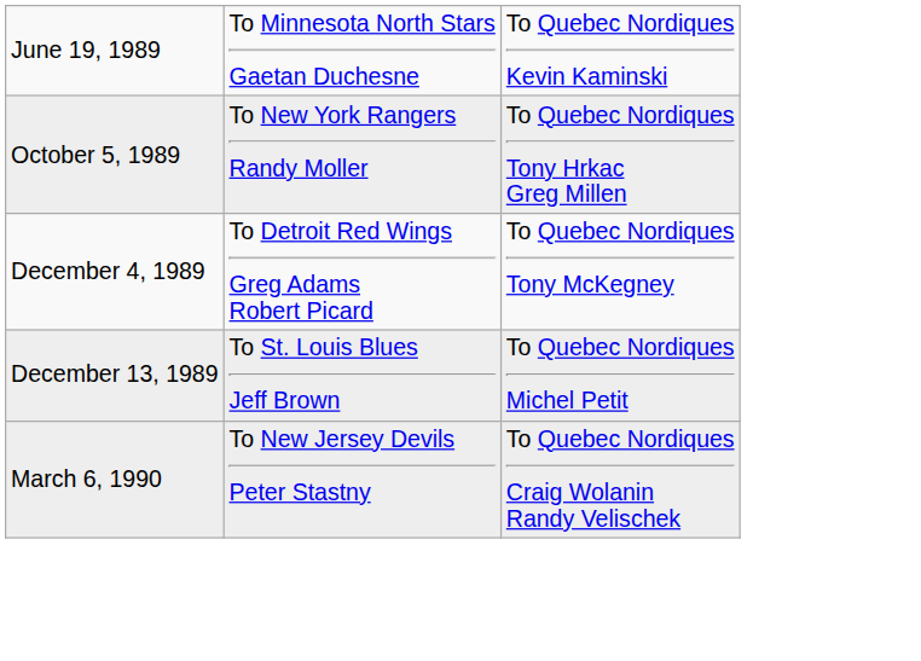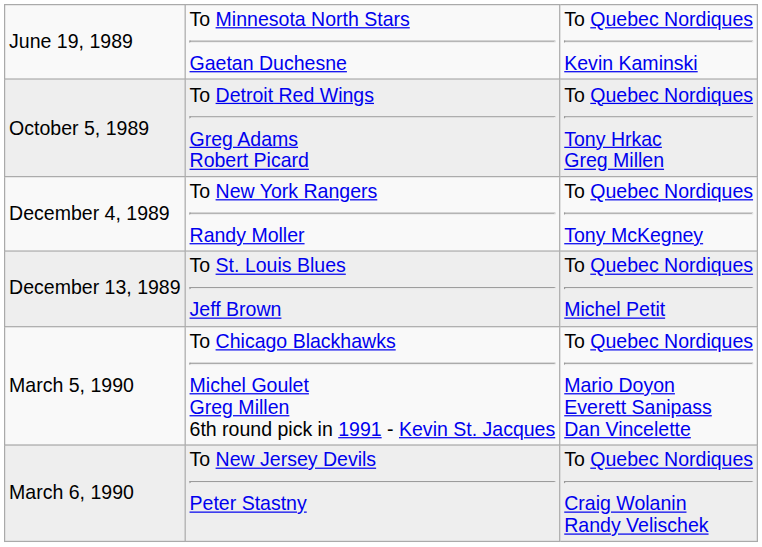 <table class="wikitable">
 <tr>
 <td>June 19, 1989</td>
 <td valign="top">To <a href='#'>Minnesota North Stars</a><hr><a href='#'>Gaetan Duchesne</a></td>
 <td valign="top">To <a href='#'>Quebec Nordiques</a><hr><a href='#'>Kevin Kaminski</a></td>
 </tr>
 <tr style="background:#eee;">
 <td>October 5, 1989</td>
-<td valign="top">To <a href='#'>New York Rangers</a><hr><a href='#'>Randy Moller</a></td>
+<td valign="top">To <a href='#'>Detroit Red Wings</a><hr><a href='#'>Greg Adams</a> <br> <a href='#'>Robert Picard</a></td>
 <td valign="top">To <a href='#'>Quebec Nordiques</a><hr><a href='#'>Tony Hrkac</a> <br> <a href='#'>Greg Millen</a></td>
 </tr>
 <tr>
 <td>December 4, 1989</td>
-<td valign="top">To <a href='#'>Detroit Red Wings</a><hr><a href='#'>Greg Adams</a> <br> <a href='#'>Robert Picard</a></td>
+<td valign="top">To <a href='#'>New York Rangers</a><hr><a href='#'>Randy Moller</a></td>
 <td valign="top">To <a href='#'>Quebec Nordiques</a><hr><a href='#'>Tony McKegney</a></td>
 </tr>
 <tr style="background:#eee;">
 <td>December 13, 1989</td>
 <td valign="top">To <a href='#'>St. Louis Blues</a><hr><a href='#'>Jeff Brown</a></td>
 <td valign="top">To <a href='#'>Quebec Nordiques</a><hr><a href='#'>Michel Petit</a></td>
 </tr>
+<tr>
+<td>March 5, 1990</td>
+<td valign="top">To <a href='#'>Chicago Blackhawks</a><hr><a href='#'>Michel Goulet</a> <br> <a href='#'>Greg Millen</a> <br> 6th round pick in <a href='#'>1991</a> - <a href='#'>Kevin St. Jacques</a></td>
+<td valign="top">To <a href='#'>Quebec Nordiques</a><hr><a href='#'>Mario Doyon</a> <br> <a href='#'>Everett Sanipass</a> <br> <a href='#'>Dan Vincelette</a></td>
+</tr>
 <tr style="background:#eee;">
 <td>March 6, 1990</td>
 <td valign="top">To <a href='#'>New Jersey Devils</a><hr><a href='#'>Peter Stastny</a></td>
 <td valign="top">To <a href='#'>Quebec Nordiques</a><hr><a href='#'>Craig Wolanin</a> <br> <a href='#'>Randy Velischek</a></td>
 </tr>
 </table>
